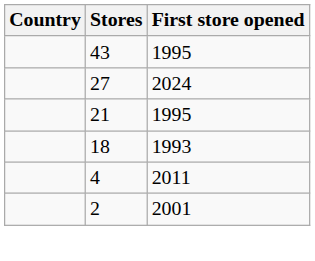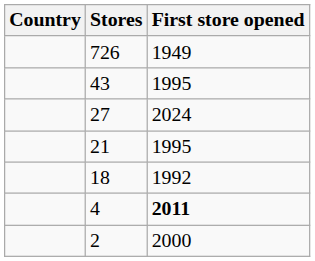 <table class="wikitable">
 <tr>
 <th>Country</th>
 <th>Stores</th>
 <th>First store opened</th>
+</tr>
+<tr>
+<td></td>
+<td>726</td>
+<td>1949</td>
 </tr>
 <tr>
 <td></td>
 <td>43</td>
 <td>1995</td>
 </tr>
 <tr>
 <td></td>
 <td>27</td>
 <td>2024</td>
 </tr>
 <tr>
 <td></td>
 <td>21</td>
 <td>1995</td>
 </tr>
 <tr>
 <td></td>
 <td>18</td>
-<td>1993</td>
+<td>1992</td>
 </tr>
 <tr>
 <td></td>
 <td>4</td>
-<td>2011</td>
+<td><strong>2011</strong></td>
 </tr>
 <tr>
 <td></td>
 <td>2</td>
-<td>2001</td>
+<td>2000</td>
 </tr>
 </table>
